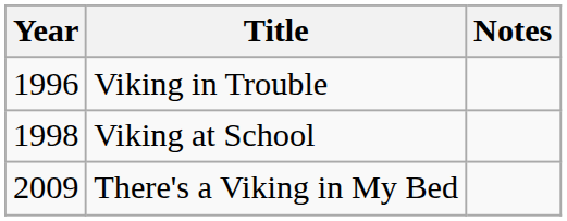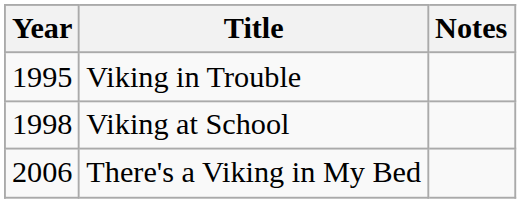 <table class="wikitable sortable">
 <tr>
 <th>Year</th>
 <th>Title</th>
 <th>Notes</th>
 </tr>
 <tr>
-<td>1996</td>
+<td>1995</td>
 <td>Viking in Trouble</td>
 <td></td>
 </tr>
 <tr>
 <td>1998</td>
 <td>Viking at School</td>
 <td></td>
 </tr>
 <tr>
-<td>2009</td>
+<td>2006</td>
 <td>There's a Viking in My Bed</td>
 <td></td>
 </tr>
 </table>
